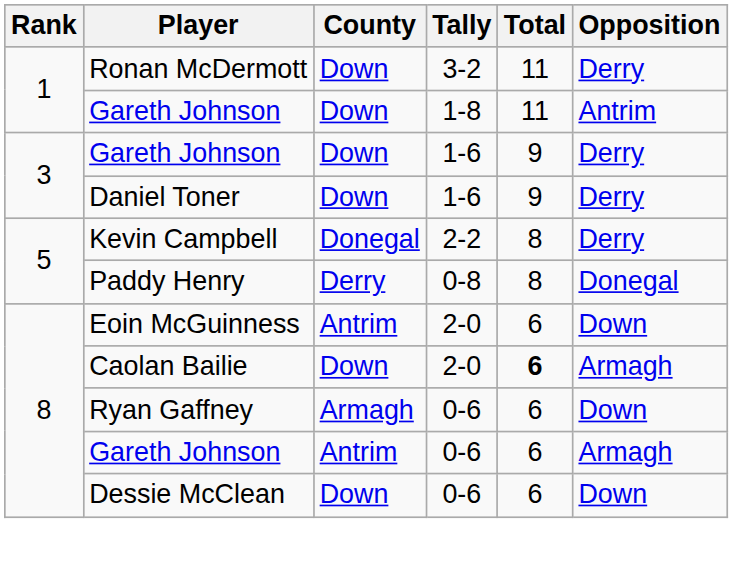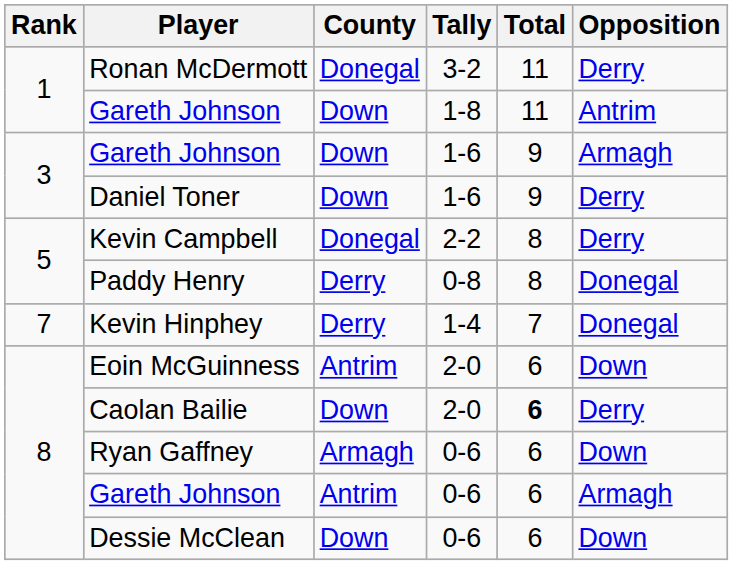 <table class="wikitable">
 <tr>
 <th>Rank</th>
 <th>Player</th>
 <th>County</th>
 <th>Tally</th>
 <th>Total</th>
 <th>Opposition</th>
 </tr>
 <tr>
 <td rowspan=2 align=center>1</td>
 <td>Ronan McDermott</td>
-<td><a href='#'>Down</a></td>
+<td><a href='#'>Donegal</a></td>
 <td align=center>3-2</td>
 <td align=center>11</td>
 <td><a href='#'>Derry</a></td>
 </tr>
 <tr>
 <td><a href='#'>Gareth Johnson</a></td>
 <td><a href='#'>Down</a></td>
 <td align=center>1-8</td>
 <td align=center>11</td>
 <td><a href='#'>Antrim</a></td>
 </tr>
 <tr>
 <td rowspan=2 align=center>3</td>
 <td><a href='#'>Gareth Johnson</a></td>
 <td><a href='#'>Down</a></td>
 <td align=center>1-6</td>
 <td align=center>9</td>
-<td><a href='#'>Derry</a></td>
+<td><a href='#'>Armagh</a></td>
 </tr>
 <tr>
 <td>Daniel Toner</td>
 <td><a href='#'>Down</a></td>
 <td align=center>1-6</td>
 <td align=center>9</td>
 <td><a href='#'>Derry</a></td>
 </tr>
 <tr>
 <td rowspan=2 align=center>5</td>
 <td>Kevin Campbell</td>
 <td><a href='#'>Donegal</a></td>
 <td align=center>2-2</td>
 <td align=center>8</td>
 <td><a href='#'>Derry</a></td>
 </tr>
 <tr>
 <td>Paddy Henry</td>
 <td><a href='#'>Derry</a></td>
 <td align=center>0-8</td>
 <td align=center>8</td>
 <td><a href='#'>Donegal</a></td>
 </tr>
 <tr>
+<td rowspan=1 align=center>7</td>
+<td>Kevin Hinphey</td>
+<td><a href='#'>Derry</a></td>
+<td align=center>1-4</td>
+<td align=center>7</td>
+<td><a href='#'>Donegal</a></td>
+</tr>
+<tr>
 <td rowspan=5 align=center>8</td>
 <td>Eoin McGuinness</td>
 <td><a href='#'>Antrim</a></td>
 <td align=center>2-0</td>
 <td align=center>6</td>
 <td><a href='#'>Down</a></td>
 </tr>
 <tr>
 <td>Caolan Bailie</td>
 <td><a href='#'>Down</a></td>
 <td align=center>2-0</td>
 <td align=center><strong>6</strong></td>
-<td><a href='#'>Armagh</a></td>
+<td><a href='#'>Derry</a></td>
 </tr>
 <tr>
 <td>Ryan Gaffney</td>
 <td><a href='#'>Armagh</a></td>
 <td align=center>0-6</td>
 <td align=center>6</td>
 <td><a href='#'>Down</a></td>
 </tr>
 <tr>
 <td><a href='#'>Gareth Johnson</a></td>
 <td><a href='#'>Antrim</a></td>
 <td align=center>0-6</td>
 <td align=center>6</td>
 <td><a href='#'>Armagh</a></td>
 </tr>
 <tr>
 <td>Dessie McClean</td>
 <td><a href='#'>Down</a></td>
 <td align=center>0-6</td>
 <td align=center>6</td>
 <td><a href='#'>Down</a></td>
 </tr>
 </table>
